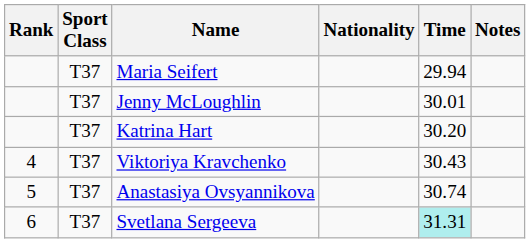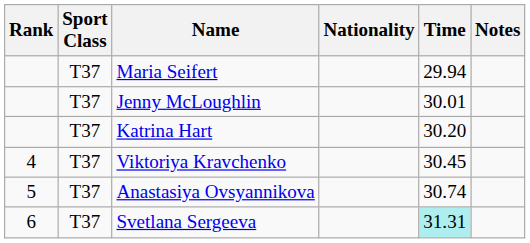 <table class="wikitable sortable" style="text-align:center">
 <tr>
 <th>Rank</th>
 <th>Sport<br>Class</th>
 <th>Name</th>
 <th>Nationality</th>
 <th>Time</th>
 <th>Notes</th>
 </tr>
 <tr>
 <td></td>
 <td>T37</td>
 <td align=left><a href='#'>Maria Seifert</a></td>
 <td align=left></td>
 <td>29.94</td>
 <td></td>
 </tr>
 <tr>
 <td></td>
 <td>T37</td>
 <td align=left><a href='#'>Jenny McLoughlin</a></td>
 <td align=left></td>
 <td>30.01</td>
 <td></td>
 </tr>
 <tr>
 <td></td>
 <td>T37</td>
 <td align=left><a href='#'>Katrina Hart</a></td>
 <td align=left></td>
 <td>30.20</td>
 <td></td>
 </tr>
 <tr>
 <td>4</td>
 <td>T37</td>
 <td align=left><a href='#'>Viktoriya Kravchenko</a></td>
 <td align=left></td>
-<td>30.43</td>
+<td>30.45</td>
 <td></td>
 </tr>
 <tr>
 <td>5</td>
 <td>T37</td>
 <td align=left><a href='#'>Anastasiya Ovsyannikova</a></td>
 <td align=left></td>
 <td>30.74</td>
 <td></td>
 </tr>
 <tr>
 <td>6</td>
 <td>T37</td>
 <td align=left><a href='#'>Svetlana Sergeeva</a></td>
 <td align=left></td>
 <td style="background: paleturquoise;">31.31</td>
 <td></td>
 </tr>
 </table>
